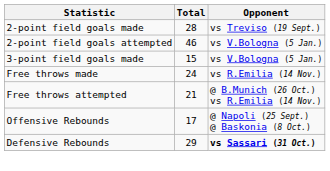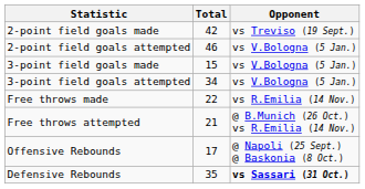 <table class=wikitable>
 <tr>
 <th>Statistic</th>
 <th>Total</th>
 <th>Opponent</th>
 </tr>
 <tr>
 <td>2-point field goals made</td>
-<td style="text-align:center">28</td>
+<td style="text-align:center">42</td>
 <td>vs  <a href='#'>Treviso</a> <small> (<em>19 Sept.</em>) </small></td>
 </tr>
 <tr>
 <td>2-point field goals attempted</td>
 <td style="text-align:center">46</td>
 <td>vs  <a href='#'>V.Bologna</a> <small> (<em>5 Jan.</em>) </small></td>
 </tr>
 <tr>
 <td>3-point field goals made</td>
 <td style="text-align:center">15</td>
 <td>vs  <a href='#'>V.Bologna</a> <small> (<em>5 Jan.</em>) </small></td>
 </tr>
 <tr>
+<td>3-point field goals attempted</td>
+<td style="text-align:center">34</td>
+<td>vs  <a href='#'>V.Bologna</a> <small> (<em>5 Jan.</em>) </small></td>
+</tr>
+<tr>
 <td>Free throws made</td>
-<td style="text-align:center">24</td>
+<td style="text-align:center">22</td>
 <td>vs  <a href='#'>R.Emilia</a> <small> (<em>14 Nov.</em>) </small></td>
 </tr>
 <tr>
 <td>Free throws attempted</td>
 <td style="text-align:center">21</td>
 <td>@  <a href='#'>B.Munich</a> <small> (<em>26 Oct.</em>) </small><br>vs  <a href='#'>R.Emilia</a> <small> (<em>14 Nov.</em>) </small></td>
 </tr>
 <tr>
 <td>Offensive Rebounds</td>
 <td style="text-align:center">17</td>
 <td>@  <a href='#'>Napoli</a> <small> (<em>25 Sept.</em>) </small><br>@  <a href='#'>Baskonia</a> <small> (<em>8 Oct.</em>) </small></td>
 </tr>
 <tr>
 <td>Defensive Rebounds</td>
-<td style="text-align:center">29</td>
+<td style="text-align:center">35</td>
 <td><strong>vs  <a href='#'>Sassari</a> <small> (<em>31 Oct.</em>) </small></strong></td>
 </tr>
 </table>
